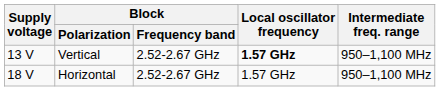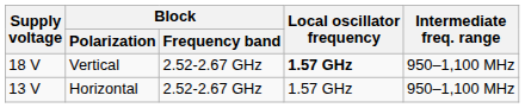 <table class="wikitable">
 <tr>
 <th rowspan=2>Supply <br>voltage</th>
 <th colspan=2>Block</th>
 <th rowspan=2>Local oscillator <br>frequency</th>
 <th rowspan=2>Intermediate <br>freq. range</th>
 </tr>
 <tr>
 <th>Polarization</th>
 <th>Frequency band</th>
 </tr>
 <tr>
-<td>13 V</td>
+<td>18 V</td>
 <td>Vertical</td>
 <td>2.52-2.67 GHz</td>
 <td><strong>1.57 GHz</strong></td>
 <td>950–1,100 MHz</td>
 </tr>
 <tr>
-<td>18 V</td>
+<td>13 V</td>
 <td>Horizontal</td>
 <td>2.52-2.67 GHz</td>
 <td>1.57 GHz</td>
 <td>950–1,100 MHz</td>
 </tr>
 </table>
